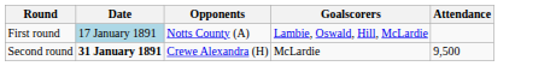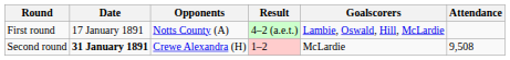 <table class="wikitable">
 <tr>
 <th>Round</th>
 <th>Date</th>
 <th>Opponents</th>
+<th>Result</th>
 <th>Goalscorers</th>
 <th>Attendance</th>
 </tr>
 <tr>
 <td>First round</td>
-<td style="background: lightblue;">17 January 1891</td>
+<td>17 January 1891</td>
 <td><a href='#'>Notts County</a> (A)</td>
+<td bgcolor="ccffcc">4–2 (a.e.t.)</td>
 <td><a href='#'>Lambie</a>, <a href='#'>Oswald</a>, <a href='#'>Hill</a>, <a href='#'>McLardie</a></td>
 <td></td>
 </tr>
 <tr>
 <td>Second round</td>
 <td><strong>31 January 1891</strong></td>
 <td><a href='#'>Crewe Alexandra</a> (H)</td>
+<td bgcolor="ffcccc">1–2</td>
 <td>McLardie</td>
-<td>9,500</td>
+<td>9,508</td>
 </tr>
 </table>
